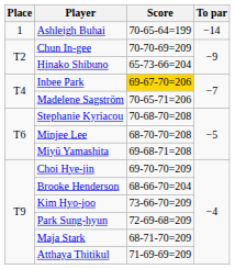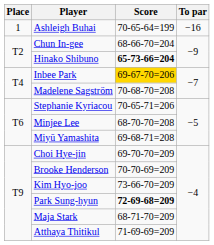 <table class="wikitable">
 <tr>
 <th>Place</th>
 <th>Player</th>
 <th>Score</th>
 <th>To par</th>
 </tr>
 <tr>
 <td align=center>1</td>
 <td> <a href='#'>Ashleigh Buhai</a></td>
 <td align=center>70-65-64=199</td>
-<td align=center>−14</td>
+<td align=center>−16</td>
 </tr>
 <tr>
 <td align=center rowspan=2>T2</td>
 <td> <a href='#'>Chun In-gee</a></td>
-<td align=center>70-70-69=209</td>
+<td align=center>68-66-70=204</td>
 <td align=center rowspan=2>−9</td>
 </tr>
 <tr>
 <td> <a href='#'>Hinako Shibuno</a></td>
-<td align=center>65-73-66=204</td>
+<td align=center><strong>65-73-66=204</strong></td>
 </tr>
 <tr>
 <td align=center rowspan=2>T4</td>
 <td> <a href='#'>Inbee Park</a></td>
 <td align=center style="background: gold;">69-67-70=206</td>
 <td align=center rowspan=2>−7</td>
 </tr>
 <tr>
 <td> <a href='#'>Madelene Sagström</a></td>
-<td align=center>70-65-71=206</td>
+<td align=center>70-68-70=208</td>
 </tr>
 <tr>
 <td align=center rowspan=3>T6</td>
 <td> <a href='#'>Stephanie Kyriacou</a></td>
-<td align=center>70-68-70=208</td>
+<td align=center>70-65-71=206</td>
 <td align=center rowspan=3>−5</td>
 </tr>
 <tr>
 <td> <a href='#'>Minjee Lee</a></td>
 <td align=center>68-70-70=208</td>
 </tr>
 <tr>
 <td> <a href='#'>Miyū Yamashita</a></td>
 <td align=center>69-68-71=208</td>
 </tr>
 <tr>
 <td align=center rowspan=6>T9</td>
 <td> <a href='#'>Choi Hye-jin</a></td>
 <td align=center>69-70-70=209</td>
 <td align=center rowspan=6>−4</td>
 </tr>
 <tr>
 <td> <a href='#'>Brooke Henderson</a></td>
-<td align=center>68-66-70=204</td>
+<td align=center>70-70-69=209</td>
 </tr>
 <tr>
 <td> <a href='#'>Kim Hyo-joo</a></td>
 <td align=center>73-66-70=209</td>
 </tr>
 <tr>
 <td> <a href='#'>Park Sung-hyun</a></td>
-<td align=center>72-69-68=209</td>
+<td align=center><strong>72-69-68=209</strong></td>
 </tr>
 <tr>
 <td> <a href='#'>Maja Stark</a></td>
 <td align=center>68-71-70=209</td>
 </tr>
 <tr>
 <td> <a href='#'>Atthaya Thitikul</a></td>
 <td align=center>71-69-69=209</td>
 </tr>
 </table>
